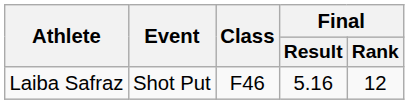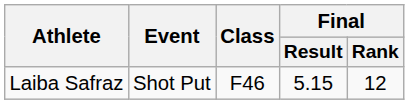 <table class="wikitable" style="text-align:center; font-size:90%">
 <tr>
 <th rowspan="2">Athlete</th>
 <th rowspan="2">Event</th>
 <th rowspan="2">Class</th>
 <th colspan="2">Final</th>
 </tr>
 <tr style="font-size:95%">
 <th>Result</th>
 <th>Rank</th>
 </tr>
 <tr>
 <td align="left">Laiba Safraz</td>
 <td>Shot Put</td>
 <td>F46</td>
-<td>5.16</td>
+<td>5.15</td>
 <td>12</td>
 </tr>
 </table>
